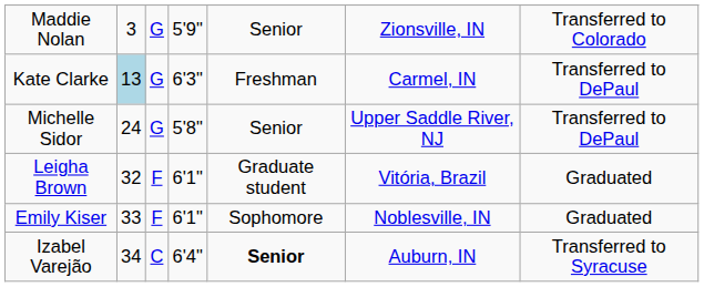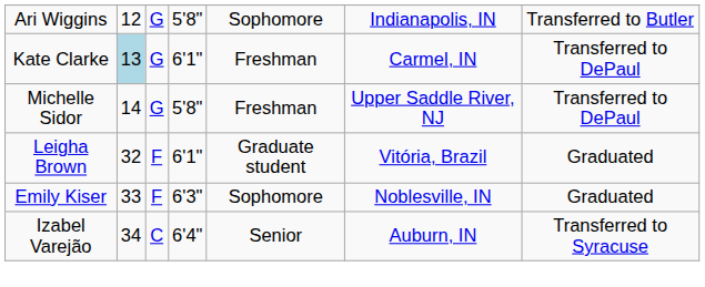 <table class="wikitable sortable" style="text-align: center">
 <tr align="center">
 </tr>
 <tr>
-<td>Maddie Nolan</td>
-<td>3</td>
+<td>Ari Wiggins</td>
+<td>12</td>
 <td><a href='#'>G</a></td>
-<td>5'9"</td>
-<td>Senior</td>
-<td><a href='#'>Zionsville, IN</a></td>
-<td>Transferred to <a href='#'>Colorado</a></td>
+<td>5'8"</td>
+<td>Sophomore</td>
+<td><a href='#'>Indianapolis, IN</a></td>
+<td>Transferred to <a href='#'>Butler</a></td>
 </tr>
 <tr>
 <td>Kate Clarke</td>
 <td style="background: lightblue;">13</td>
 <td><a href='#'>G</a></td>
-<td>6'3"</td>
+<td>6'1"</td>
 <td>Freshman</td>
 <td><a href='#'>Carmel, IN</a></td>
 <td>Transferred to <a href='#'>DePaul</a></td>
 </tr>
 <tr>
 <td>Michelle Sidor</td>
-<td>24</td>
+<td>14</td>
 <td><a href='#'>G</a></td>
 <td>5'8"</td>
-<td>Senior</td>
+<td>Freshman</td>
 <td><a href='#'>Upper Saddle River, NJ</a></td>
 <td>Transferred to <a href='#'>DePaul</a></td>
 </tr>
 <tr>
 <td><a href='#'>Leigha Brown</a></td>
 <td>32</td>
 <td><a href='#'>F</a></td>
 <td>6'1"</td>
 <td>Graduate student</td>
 <td><a href='#'>Vitória, Brazil</a></td>
 <td>Graduated</td>
 </tr>
 <tr>
 <td><a href='#'>Emily Kiser</a></td>
 <td>33</td>
 <td><a href='#'>F</a></td>
-<td>6'1"</td>
+<td>6'3"</td>
 <td>Sophomore</td>
 <td><a href='#'>Noblesville, IN</a></td>
 <td>Graduated</td>
 </tr>
 <tr>
 <td>Izabel Varejão</td>
 <td>34</td>
 <td><a href='#'>C</a></td>
 <td>6'4"</td>
-<td><strong>Senior</strong></td>
+<td>Senior</td>
 <td><a href='#'>Auburn, IN</a></td>
 <td>Transferred to <a href='#'>Syracuse</a></td>
 </tr>
 </table>
